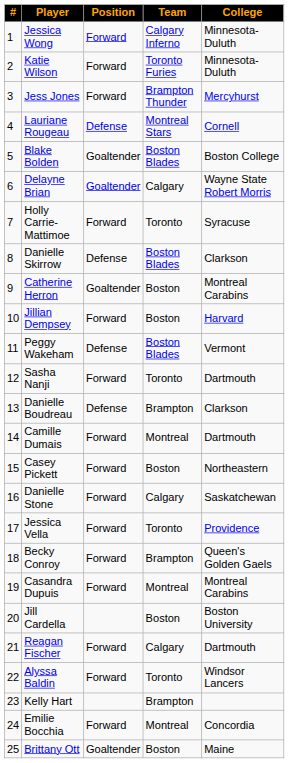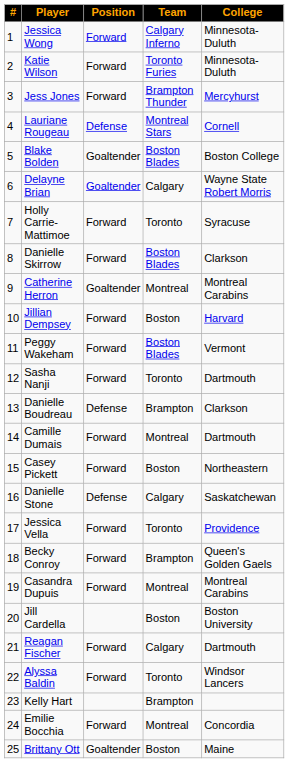 <table class="wikitable" width="65%">
 <tr align="center"  style="background:black;color:orange;">
 <td><strong>#</strong></td>
 <td><strong>Player</strong></td>
 <td><strong>Position</strong></td>
 <td><strong>Team</strong></td>
 <td><strong>College</strong></td>
 </tr>
 <tr>
 <td>1</td>
 <td><a href='#'>Jessica Wong</a></td>
 <td><a href='#'>Forward</a></td>
 <td><a href='#'>Calgary Inferno</a></td>
 <td>Minnesota-Duluth</td>
 </tr>
 <tr>
 <td>2</td>
 <td><a href='#'>Katie Wilson</a></td>
 <td>Forward</td>
 <td><a href='#'>Toronto Furies</a></td>
 <td>Minnesota-Duluth</td>
 </tr>
 <tr>
 <td>3</td>
 <td><a href='#'>Jess Jones</a></td>
 <td>Forward</td>
 <td><a href='#'>Brampton Thunder</a></td>
 <td><a href='#'>Mercyhurst</a></td>
 </tr>
 <tr>
 <td>4</td>
 <td><a href='#'>Lauriane Rougeau</a></td>
 <td><a href='#'>Defense</a></td>
 <td><a href='#'>Montreal Stars</a></td>
 <td><a href='#'>Cornell</a></td>
 </tr>
 <tr>
 <td>5</td>
 <td><a href='#'>Blake Bolden</a></td>
 <td>Goaltender</td>
 <td><a href='#'>Boston Blades</a></td>
 <td>Boston College</td>
 </tr>
 <tr>
 <td>6</td>
 <td><a href='#'>Delayne Brian</a></td>
 <td><a href='#'>Goaltender</a></td>
 <td>Calgary</td>
 <td>Wayne State<br><a href='#'>Robert Morris</a></td>
 </tr>
 <tr>
 <td>7</td>
 <td>Holly Carrie-Mattimoe</td>
 <td>Forward</td>
 <td>Toronto</td>
 <td>Syracuse</td>
 </tr>
 <tr>
 <td>8</td>
 <td>Danielle Skirrow</td>
-<td>Defense</td>
+<td>Forward</td>
 <td><a href='#'>Boston Blades</a></td>
 <td>Clarkson</td>
 </tr>
 <tr>
 <td>9</td>
 <td><a href='#'>Catherine Herron</a></td>
 <td>Goaltender</td>
-<td>Boston</td>
+<td>Montreal</td>
 <td>Montreal Carabins</td>
 </tr>
 <tr>
 <td>10</td>
 <td><a href='#'>Jillian Dempsey</a></td>
 <td>Forward</td>
 <td>Boston</td>
 <td><a href='#'>Harvard</a></td>
 </tr>
 <tr>
 <td>11</td>
 <td>Peggy Wakeham</td>
-<td>Defense</td>
+<td>Forward</td>
 <td><a href='#'>Boston Blades</a></td>
 <td>Vermont</td>
 </tr>
 <tr>
 <td>12</td>
 <td>Sasha Nanji</td>
 <td>Forward</td>
 <td>Toronto</td>
 <td>Dartmouth</td>
 </tr>
 <tr>
 <td>13</td>
 <td>Danielle Boudreau</td>
 <td>Defense</td>
 <td>Brampton</td>
 <td>Clarkson</td>
 </tr>
 <tr>
 <td>14</td>
 <td>Camille Dumais</td>
 <td>Forward</td>
 <td>Montreal</td>
 <td>Dartmouth</td>
 </tr>
 <tr>
 <td>15</td>
 <td>Casey Pickett</td>
 <td>Forward</td>
 <td>Boston</td>
 <td>Northeastern</td>
 </tr>
 <tr>
 <td>16</td>
 <td>Danielle Stone</td>
-<td>Forward</td>
+<td>Defense</td>
 <td>Calgary</td>
 <td>Saskatchewan</td>
 </tr>
 <tr>
 <td>17</td>
 <td>Jessica Vella</td>
 <td>Forward</td>
 <td>Toronto</td>
 <td><a href='#'>Providence</a></td>
 </tr>
 <tr>
 <td>18</td>
 <td>Becky Conroy</td>
 <td>Forward</td>
 <td>Brampton</td>
 <td>Queen's Golden Gaels</td>
 </tr>
 <tr>
 <td>19</td>
 <td>Casandra Dupuis</td>
 <td>Forward</td>
 <td>Montreal</td>
 <td>Montreal Carabins</td>
 </tr>
 <tr>
 <td>20</td>
 <td>Jill Cardella</td>
 <td></td>
 <td>Boston</td>
 <td>Boston University</td>
 </tr>
 <tr>
 <td>21</td>
 <td><a href='#'>Reagan Fischer</a></td>
 <td>Forward</td>
 <td>Calgary</td>
 <td>Dartmouth</td>
 </tr>
 <tr>
 <td>22</td>
 <td><a href='#'>Alyssa Baldin</a></td>
 <td>Forward</td>
 <td>Toronto</td>
 <td>Windsor Lancers</td>
 </tr>
 <tr>
 <td>23</td>
 <td>Kelly Hart</td>
 <td></td>
 <td>Brampton</td>
 <td></td>
 </tr>
 <tr>
 <td>24</td>
 <td>Emilie Bocchia</td>
 <td>Forward</td>
 <td>Montreal</td>
 <td>Concordia</td>
 </tr>
 <tr>
 <td>25</td>
 <td><a href='#'>Brittany Ott</a></td>
 <td>Goaltender</td>
 <td>Boston</td>
 <td>Maine</td>
 </tr>
 </table>
